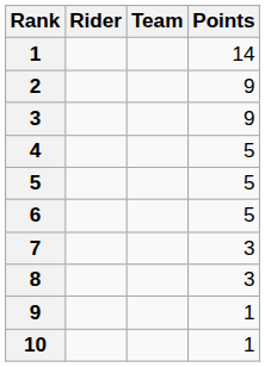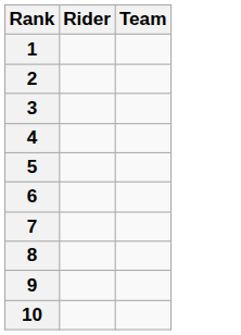 <table class="wikitable" margin-bottom:0;">
 <tr>
 <th scope="col">Rank</th>
 <th scope="col">Rider</th>
 <th scope="col">Team</th>
-<th scope="col">Points</th>
 </tr>
 <tr>
 <th scope="row">1</th>
 <td> </td>
 <td></td>
-<td align="right">14</td>
 </tr>
 <tr>
 <th scope="row">2</th>
 <td></td>
 <td></td>
-<td align="right">9</td>
 </tr>
 <tr>
 <th scope="row">3</th>
 <td></td>
 <td></td>
-<td align="right">9</td>
 </tr>
 <tr>
 <th scope="row">4</th>
 <td></td>
 <td></td>
-<td align="right">5</td>
 </tr>
 <tr>
 <th scope="row">5</th>
 <td></td>
 <td></td>
-<td align="right">5</td>
 </tr>
 <tr>
 <th scope="row">6</th>
 <td></td>
 <td></td>
-<td align="right">5</td>
 </tr>
 <tr>
 <th scope="row">7</th>
 <td></td>
 <td></td>
-<td align="right">3</td>
 </tr>
 <tr>
 <th scope="row">8</th>
 <td></td>
 <td></td>
-<td align="right">3</td>
 </tr>
 <tr>
 <th scope="row">9</th>
 <td></td>
 <td></td>
-<td align="right">1</td>
 </tr>
 <tr>
 <th scope="row">10</th>
 <td></td>
 <td></td>
-<td align="right">1</td>
 </tr>
 </table>
